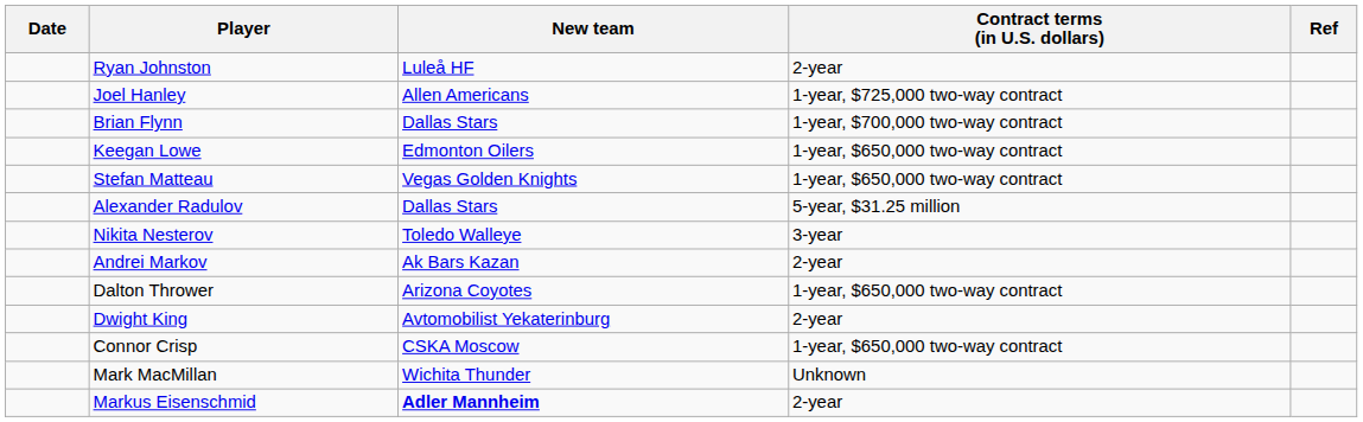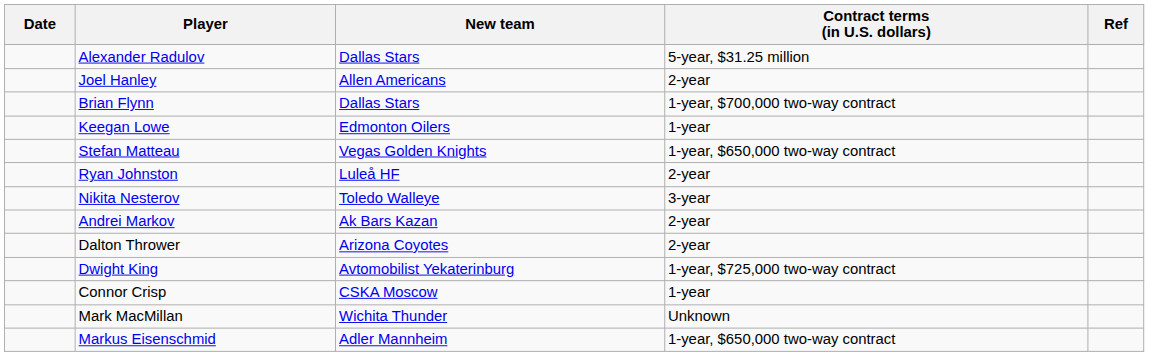 <table class="wikitable" style="width:97%;">
 <tr style="background:#ddd;">
 <th>Date</th>
 <th>Player</th>
 <th>New team</th>
 <th>Contract terms<br>(in U.S. dollars)</th>
 <th>Ref</th>
 </tr>
 <tr>
 <td></td>
-<td><a href='#'>Ryan Johnston</a></td>
-<td><a href='#'>Luleå HF</a></td>
-<td>2-year</td>
+<td><a href='#'>Alexander Radulov</a></td>
+<td><a href='#'>Dallas Stars</a></td>
+<td>5-year, $31.25 million</td>
 <td></td>
 </tr>
 <tr>
 <td></td>
 <td><a href='#'>Joel Hanley</a></td>
 <td><a href='#'>Allen Americans</a></td>
-<td>1-year, $725,000 two-way contract</td>
+<td>2-year</td>
 <td></td>
 </tr>
 <tr>
 <td></td>
 <td><a href='#'>Brian Flynn</a></td>
 <td><a href='#'>Dallas Stars</a></td>
 <td>1-year, $700,000 two-way contract</td>
 <td></td>
 </tr>
 <tr>
 <td></td>
 <td><a href='#'>Keegan Lowe</a></td>
 <td><a href='#'>Edmonton Oilers</a></td>
-<td>1-year, $650,000 two-way contract</td>
+<td>1-year</td>
 <td></td>
 </tr>
 <tr>
 <td></td>
 <td><a href='#'>Stefan Matteau</a></td>
 <td><a href='#'>Vegas Golden Knights</a></td>
 <td>1-year, $650,000 two-way contract</td>
 <td></td>
 </tr>
 <tr>
 <td></td>
-<td><a href='#'>Alexander Radulov</a></td>
-<td><a href='#'>Dallas Stars</a></td>
-<td>5-year, $31.25 million</td>
+<td><a href='#'>Ryan Johnston</a></td>
+<td><a href='#'>Luleå HF</a></td>
+<td>2-year</td>
 <td></td>
 </tr>
 <tr>
 <td></td>
 <td><a href='#'>Nikita Nesterov</a></td>
 <td><a href='#'>Toledo Walleye</a></td>
 <td>3-year</td>
 <td></td>
 </tr>
 <tr>
 <td></td>
 <td><a href='#'>Andrei Markov</a></td>
 <td><a href='#'>Ak Bars Kazan</a></td>
 <td>2-year</td>
 <td></td>
 </tr>
 <tr>
 <td></td>
 <td>Dalton Thrower</td>
 <td><a href='#'>Arizona Coyotes</a></td>
-<td>1-year, $650,000 two-way contract</td>
+<td>2-year</td>
 <td></td>
 </tr>
 <tr>
 <td></td>
 <td><a href='#'>Dwight King</a></td>
 <td><a href='#'>Avtomobilist Yekaterinburg</a></td>
-<td>2-year</td>
+<td>1-year, $725,000 two-way contract</td>
 <td></td>
 </tr>
 <tr>
 <td></td>
 <td>Connor Crisp</td>
 <td><a href='#'>CSKA Moscow</a></td>
-<td>1-year, $650,000 two-way contract</td>
+<td>1-year</td>
 <td></td>
 </tr>
 <tr>
 <td></td>
 <td>Mark MacMillan</td>
 <td><a href='#'>Wichita Thunder</a></td>
 <td>Unknown</td>
 <td></td>
 </tr>
 <tr>
 <td></td>
 <td><a href='#'>Markus Eisenschmid</a></td>
-<td><strong><a href='#'>Adler Mannheim</a></strong></td>
-<td>2-year</td>
+<td><a href='#'>Adler Mannheim</a></td>
+<td>1-year, $650,000 two-way contract</td>
 <td></td>
 </tr>
 </table>
